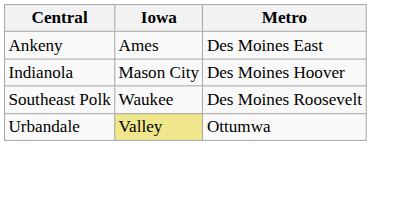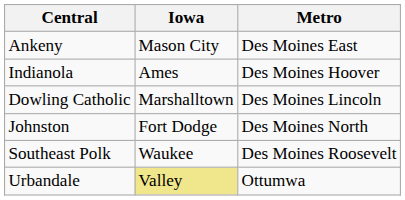 <table class="wikitable" border="1">
 <tr>
 <th>Central</th>
 <th>Iowa</th>
 <th>Metro</th>
 </tr>
 <tr>
 <td>Ankeny</td>
-<td>Ames</td>
+<td>Mason City</td>
 <td>Des Moines East</td>
 </tr>
 <tr>
 <td>Indianola</td>
-<td>Mason City</td>
+<td>Ames</td>
 <td>Des Moines Hoover</td>
+</tr>
+<tr>
+<td>Dowling Catholic</td>
+<td>Marshalltown</td>
+<td>Des Moines Lincoln</td>
+</tr>
+<tr>
+<td>Johnston</td>
+<td>Fort Dodge</td>
+<td>Des Moines North</td>
 </tr>
 <tr>
 <td>Southeast Polk</td>
 <td>Waukee</td>
 <td>Des Moines Roosevelt</td>
 </tr>
 <tr>
 <td>Urbandale</td>
 <td style="background: khaki;">Valley</td>
 <td>Ottumwa</td>
 </tr>
 </table>
